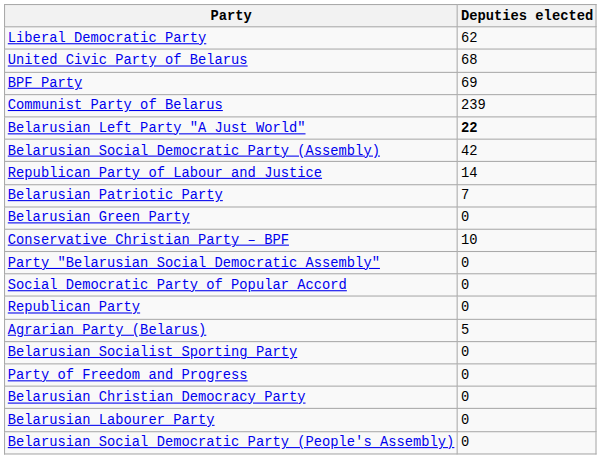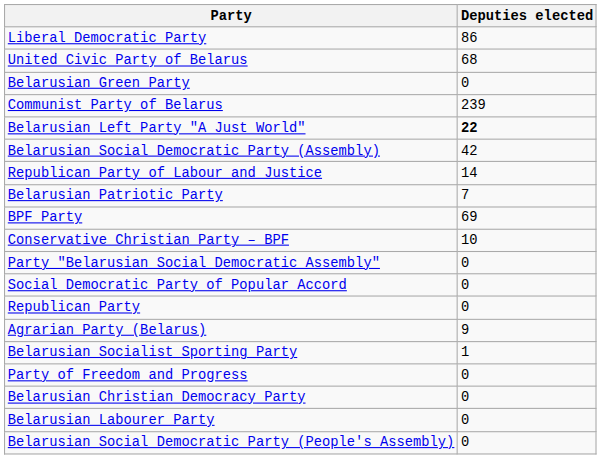 <table class="wikitable">
 <tr>
 <th>Party</th>
 <th>Deputies elected</th>
 </tr>
 <tr>
 <td><a href='#'>Liberal Democratic Party</a></td>
-<td>62</td>
+<td>86</td>
 </tr>
 <tr>
 <td><a href='#'>United Civic Party of Belarus</a></td>
 <td>68</td>
 </tr>
 <tr>
-<td><a href='#'>BPF Party</a></td>
-<td>69</td>
+<td><a href='#'>Belarusian Green Party</a></td>
+<td>0</td>
 </tr>
 <tr>
 <td><a href='#'>Communist Party of Belarus</a></td>
 <td>239</td>
 </tr>
 <tr>
 <td><a href='#'>Belarusian Left Party "A Just World"</a></td>
 <td><strong>22</strong></td>
 </tr>
 <tr>
 <td><a href='#'>Belarusian Social Democratic Party (Assembly)</a></td>
 <td>42</td>
 </tr>
 <tr>
 <td><a href='#'>Republican Party of Labour and Justice</a></td>
 <td>14</td>
 </tr>
 <tr>
 <td><a href='#'>Belarusian Patriotic Party</a></td>
 <td>7</td>
 </tr>
 <tr>
-<td><a href='#'>Belarusian Green Party</a></td>
-<td>0</td>
+<td><a href='#'>BPF Party</a></td>
+<td>69</td>
 </tr>
 <tr>
 <td><a href='#'>Conservative Christian Party – BPF</a></td>
 <td>10</td>
 </tr>
 <tr>
 <td><a href='#'>Party "Belarusian Social Democratic Assembly"</a></td>
 <td>0</td>
 </tr>
 <tr>
 <td><a href='#'>Social Democratic Party of Popular Accord</a></td>
 <td>0</td>
 </tr>
 <tr>
 <td><a href='#'>Republican Party</a></td>
 <td>0</td>
 </tr>
 <tr>
 <td><a href='#'>Agrarian Party (Belarus)</a></td>
-<td>5</td>
+<td>9</td>
 </tr>
 <tr>
 <td><a href='#'>Belarusian Socialist Sporting Party</a></td>
-<td>0</td>
+<td>1</td>
 </tr>
 <tr>
 <td><a href='#'>Party of Freedom and Progress</a></td>
 <td>0</td>
 </tr>
 <tr>
 <td><a href='#'>Belarusian Christian Democracy Party</a></td>
 <td>0</td>
 </tr>
 <tr>
 <td><a href='#'>Belarusian Labourer Party</a></td>
 <td>0</td>
 </tr>
 <tr>
 <td><a href='#'>Belarusian Social Democratic Party (People's Assembly)</a></td>
 <td>0</td>
 </tr>
 </table>
